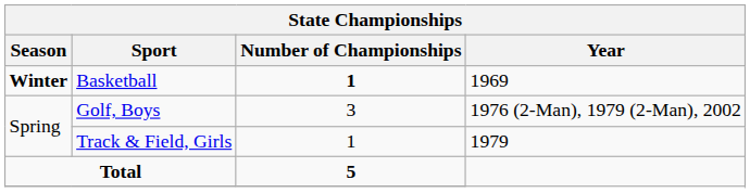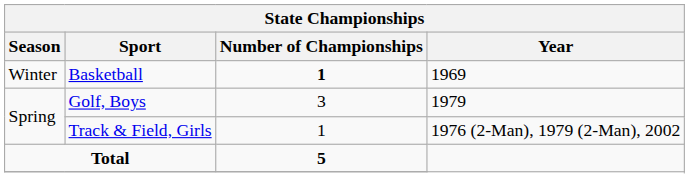 <table class="wikitable">
 <tr>
 <th colspan="4">State Championships</th>
 </tr>
 <tr>
 <th>Season</th>
 <th>Sport</th>
 <th>Number of Championships</th>
 <th>Year</th>
 </tr>
 <tr>
-<td rowspan="1"><strong>Winter</strong></td>
+<td rowspan="1">Winter</td>
 <td><a href='#'>Basketball</a></td>
 <td align="center"><strong>1</strong></td>
 <td>1969</td>
 </tr>
 <tr>
 <td rowspan="2">Spring</td>
 <td><a href='#'>Golf, Boys</a></td>
 <td align="center">3</td>
-<td>1976 (2-Man), 1979 (2-Man), 2002</td>
+<td>1979</td>
 </tr>
 <tr>
 <td><a href='#'>Track & Field, Girls</a></td>
 <td align="center">1</td>
-<td>1979</td>
+<td>1976 (2-Man), 1979 (2-Man), 2002</td>
 </tr>
 <tr>
 <td align="center" colspan="2"><strong>Total</strong></td>
 <td align="center"><strong>5</strong></td>
 </tr>
 <tr>
 </tr>
 </table>
